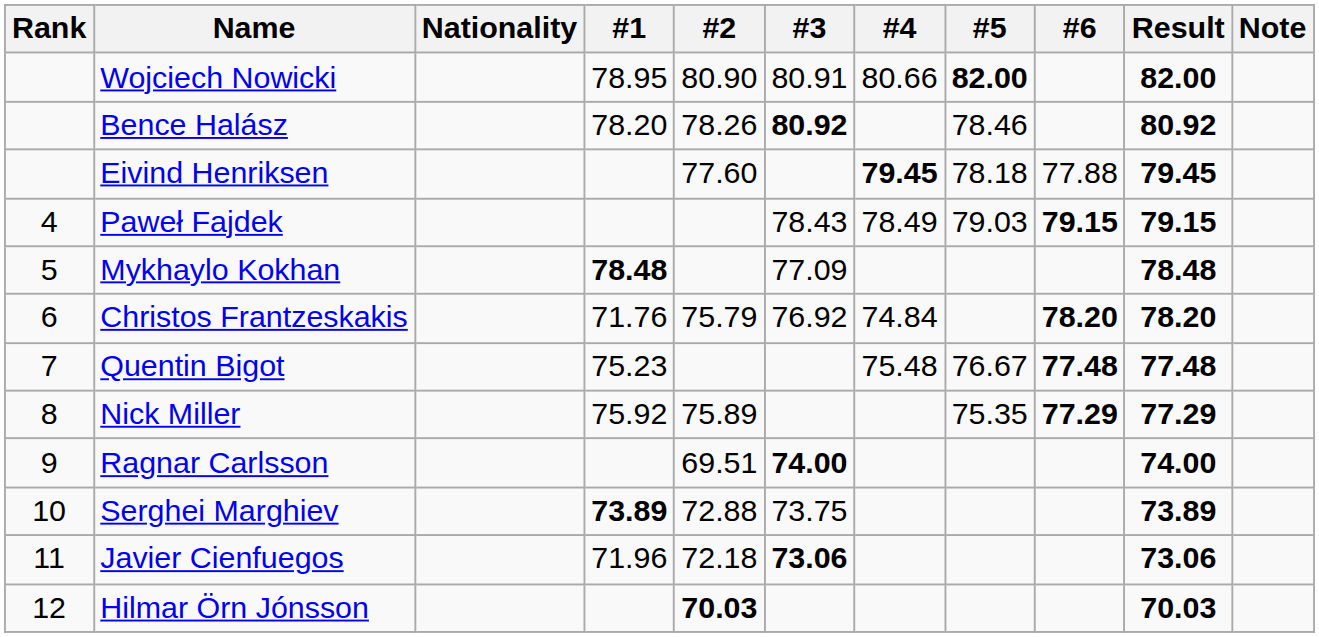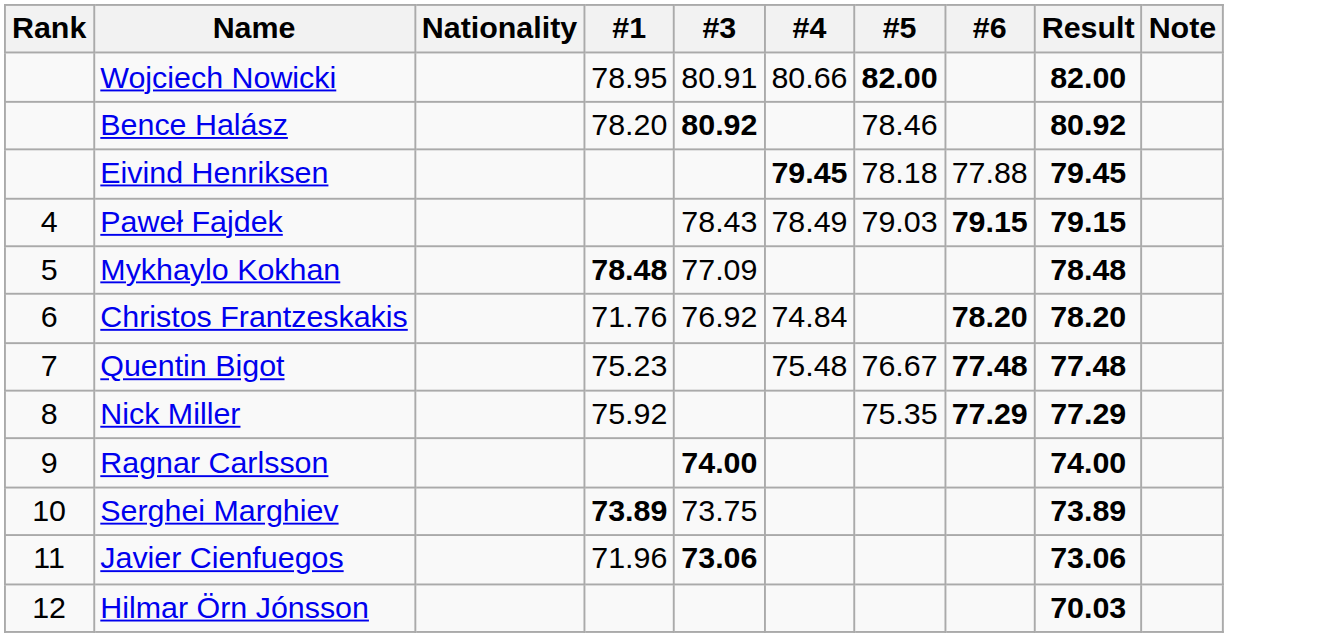 <table class="wikitable sortable" style="text-align:center">
 <tr>
 <th>Rank</th>
 <th>Name</th>
 <th>Nationality</th>
 <th>#1</th>
-<th>#2</th>
 <th>#3</th>
 <th>#4</th>
 <th>#5</th>
 <th>#6</th>
 <th>Result</th>
 <th>Note</th>
 </tr>
 <tr>
 <td></td>
 <td align=left><a href='#'>Wojciech Nowicki</a></td>
 <td align=left></td>
 <td>78.95</td>
-<td>80.90</td>
 <td>80.91</td>
 <td>80.66</td>
 <td><strong>82.00</strong></td>
 <td></td>
 <td><strong>82.00</strong></td>
 <td></td>
 </tr>
 <tr>
 <td></td>
 <td align=left><a href='#'>Bence Halász</a></td>
 <td align=left></td>
 <td>78.20</td>
-<td>78.26</td>
 <td><strong>80.92</strong></td>
 <td></td>
 <td>78.46</td>
 <td></td>
 <td><strong>80.92</strong></td>
 <td></td>
 </tr>
 <tr>
 <td></td>
 <td align=left><a href='#'>Eivind Henriksen</a></td>
 <td align=left></td>
 <td></td>
-<td>77.60</td>
 <td></td>
 <td><strong>79.45</strong></td>
 <td>78.18</td>
 <td>77.88</td>
 <td><strong>79.45</strong></td>
 <td></td>
 </tr>
 <tr>
 <td>4</td>
 <td align=left><a href='#'>Paweł Fajdek</a></td>
 <td align=left></td>
-<td></td>
 <td></td>
 <td>78.43</td>
 <td>78.49</td>
 <td>79.03</td>
 <td><strong>79.15</strong></td>
 <td><strong>79.15</strong></td>
 <td></td>
 </tr>
 <tr>
 <td>5</td>
 <td align=left><a href='#'>Mykhaylo Kokhan</a></td>
 <td align=left></td>
 <td><strong>78.48</strong></td>
-<td></td>
 <td>77.09</td>
 <td></td>
 <td></td>
 <td></td>
 <td><strong>78.48</strong></td>
 <td></td>
 </tr>
 <tr>
 <td>6</td>
 <td align=left><a href='#'>Christos Frantzeskakis</a></td>
 <td align=left></td>
 <td>71.76</td>
-<td>75.79</td>
 <td>76.92</td>
 <td>74.84</td>
 <td></td>
 <td><strong>78.20</strong></td>
 <td><strong>78.20</strong></td>
 <td></td>
 </tr>
 <tr>
 <td>7</td>
 <td align=left><a href='#'>Quentin Bigot</a></td>
 <td align=left></td>
 <td>75.23</td>
 <td></td>
-<td></td>
 <td>75.48</td>
 <td>76.67</td>
 <td><strong>77.48</strong></td>
 <td><strong>77.48</strong></td>
 <td></td>
 </tr>
 <tr>
 <td>8</td>
 <td align=left><a href='#'>Nick Miller</a></td>
 <td align=left></td>
 <td>75.92</td>
-<td>75.89</td>
 <td></td>
 <td></td>
 <td>75.35</td>
 <td><strong>77.29</strong></td>
 <td><strong>77.29</strong></td>
 <td></td>
 </tr>
 <tr>
 <td>9</td>
 <td align=left><a href='#'>Ragnar Carlsson</a></td>
 <td align=left></td>
 <td></td>
-<td>69.51</td>
 <td><strong>74.00</strong></td>
 <td></td>
 <td></td>
 <td></td>
 <td><strong>74.00</strong></td>
 <td></td>
 </tr>
 <tr>
 <td>10</td>
 <td align=left><a href='#'>Serghei Marghiev</a></td>
 <td align=left></td>
 <td><strong>73.89</strong></td>
-<td>72.88</td>
 <td>73.75</td>
 <td></td>
 <td></td>
 <td></td>
 <td><strong>73.89</strong></td>
 <td></td>
 </tr>
 <tr>
 <td>11</td>
 <td align=left><a href='#'>Javier Cienfuegos</a></td>
 <td align=left></td>
 <td>71.96</td>
-<td>72.18</td>
 <td><strong>73.06</strong></td>
 <td></td>
 <td></td>
 <td></td>
 <td><strong>73.06</strong></td>
 <td></td>
 </tr>
 <tr>
 <td>12</td>
 <td align=left><a href='#'>Hilmar Örn Jónsson</a></td>
 <td align=left></td>
 <td></td>
-<td><strong>70.03</strong></td>
 <td></td>
 <td></td>
 <td></td>
 <td></td>
 <td><strong>70.03</strong></td>
 <td></td>
 </tr>
 </table>
